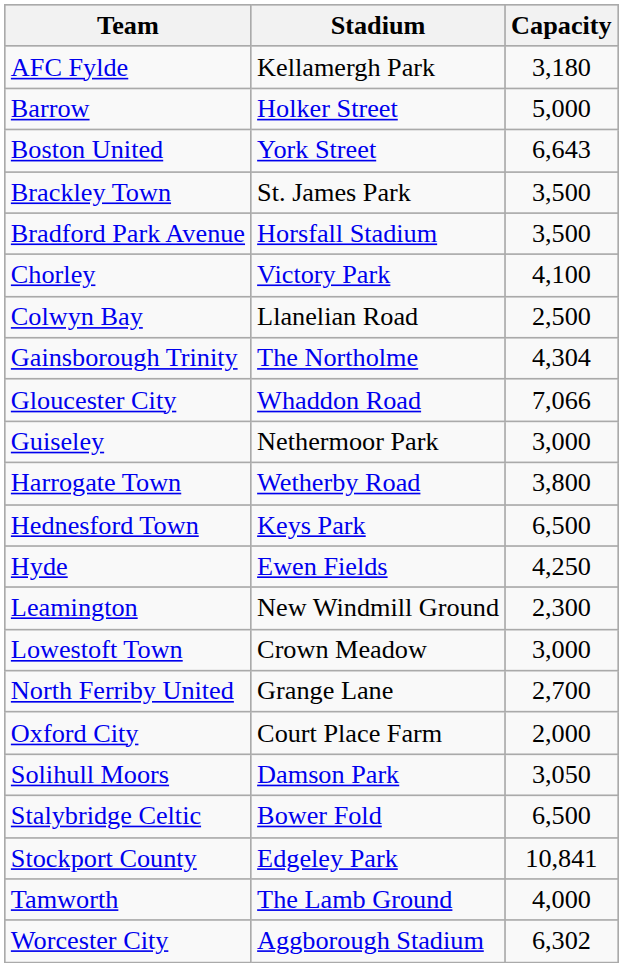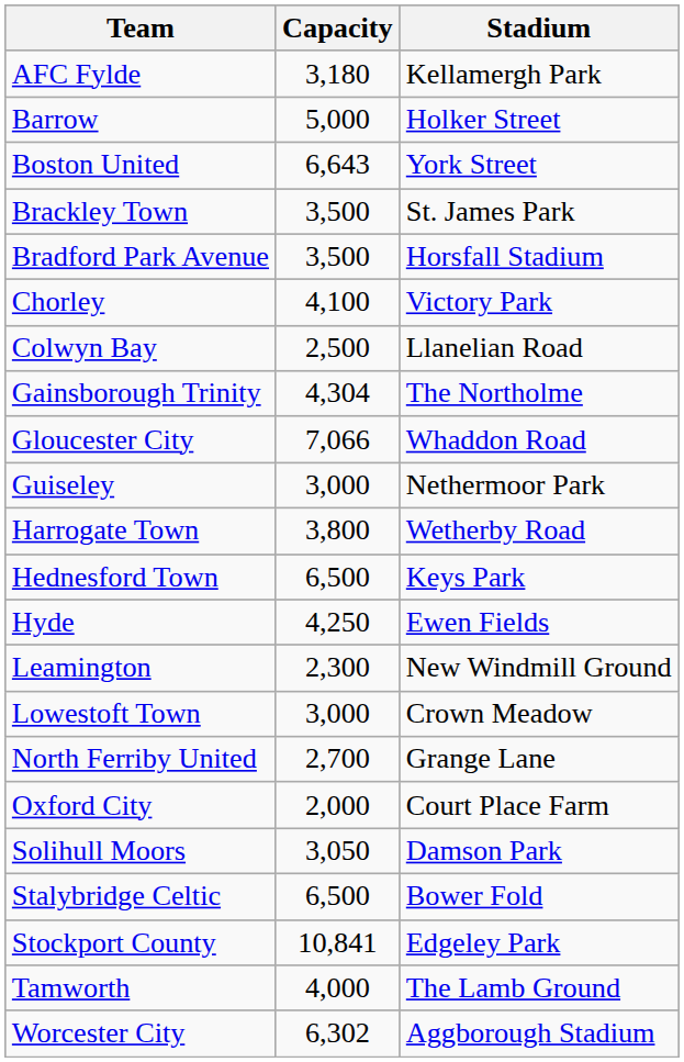 <table class="wikitable sortable">
 <tr>
 <th>Team</th>
+<th>Capacity</th>
 <th>Stadium</th>
-<th>Capacity</th>
 </tr>
 <tr>
 <td><a href='#'>AFC Fylde</a></td>
+<td style="text-align:center;">3,180</td>
 <td>Kellamergh Park</td>
-<td style="text-align:center;">3,180</td>
 </tr>
 <tr>
 <td><a href='#'>Barrow</a></td>
+<td align="center">5,000</td>
 <td><a href='#'>Holker Street</a></td>
-<td align="center">5,000</td>
 </tr>
 <tr>
 <td><a href='#'>Boston United</a></td>
+<td align="center">6,643</td>
 <td><a href='#'>York Street</a></td>
-<td align="center">6,643</td>
 </tr>
 <tr>
 <td><a href='#'>Brackley Town</a></td>
+<td align="center">3,500</td>
 <td>St. James Park</td>
-<td align="center">3,500</td>
 </tr>
 <tr>
 <td><a href='#'>Bradford Park Avenue</a></td>
+<td align="center">3,500</td>
 <td><a href='#'>Horsfall Stadium</a></td>
-<td align="center">3,500</td>
 </tr>
 <tr>
 <td><a href='#'>Chorley</a></td>
+<td style="text-align:center;">4,100</td>
 <td><a href='#'>Victory Park</a></td>
-<td style="text-align:center;">4,100</td>
 </tr>
 <tr>
 <td><a href='#'>Colwyn Bay</a></td>
+<td align="center">2,500</td>
 <td>Llanelian Road</td>
-<td align="center">2,500</td>
 </tr>
 <tr>
 <td><a href='#'>Gainsborough Trinity</a></td>
+<td align="center">4,304</td>
 <td><a href='#'>The Northolme</a></td>
-<td align="center">4,304</td>
 </tr>
 <tr>
 <td><a href='#'>Gloucester City</a></td>
+<td align="center">7,066</td>
 <td><a href='#'>Whaddon Road</a></td>
-<td align="center">7,066</td>
 </tr>
 <tr>
 <td><a href='#'>Guiseley</a></td>
+<td align="center">3,000</td>
 <td>Nethermoor Park</td>
-<td align="center">3,000</td>
 </tr>
 <tr>
 <td><a href='#'>Harrogate Town</a></td>
+<td align="center">3,800</td>
 <td><a href='#'>Wetherby Road</a></td>
-<td align="center">3,800</td>
 </tr>
 <tr>
 <td><a href='#'>Hednesford Town</a></td>
+<td align="center">6,500</td>
 <td><a href='#'>Keys Park</a></td>
-<td align="center">6,500</td>
 </tr>
 <tr>
 <td><a href='#'>Hyde</a></td>
+<td align="center">4,250</td>
 <td><a href='#'>Ewen Fields</a></td>
-<td align="center">4,250</td>
 </tr>
 <tr>
 <td><a href='#'>Leamington</a></td>
+<td align="center">2,300</td>
 <td>New Windmill Ground</td>
-<td align="center">2,300</td>
 </tr>
 <tr>
 <td><a href='#'>Lowestoft Town</a></td>
+<td align="center">3,000</td>
 <td>Crown Meadow</td>
-<td align="center">3,000</td>
 </tr>
 <tr>
 <td><a href='#'>North Ferriby United</a></td>
+<td align="center">2,700</td>
 <td>Grange Lane</td>
-<td align="center">2,700</td>
 </tr>
 <tr>
 <td><a href='#'>Oxford City</a></td>
+<td align="center">2,000</td>
 <td>Court Place Farm</td>
-<td align="center">2,000</td>
 </tr>
 <tr>
 <td><a href='#'>Solihull Moors</a></td>
+<td align="center">3,050</td>
 <td><a href='#'>Damson Park</a></td>
-<td align="center">3,050</td>
 </tr>
 <tr>
 <td><a href='#'>Stalybridge Celtic</a></td>
+<td align="center">6,500</td>
 <td><a href='#'>Bower Fold</a></td>
-<td align="center">6,500</td>
 </tr>
 <tr>
 <td><a href='#'>Stockport County</a></td>
+<td align="center">10,841</td>
 <td><a href='#'>Edgeley Park</a></td>
-<td align="center">10,841</td>
 </tr>
 <tr>
 <td><a href='#'>Tamworth</a></td>
+<td align="center">4,000</td>
 <td><a href='#'>The Lamb Ground</a></td>
-<td align="center">4,000</td>
 </tr>
 <tr>
 <td><a href='#'>Worcester City</a></td>
+<td align="center">6,302</td>
 <td><a href='#'>Aggborough Stadium</a></td>
-<td align="center">6,302</td>
 </tr>
 </table>
